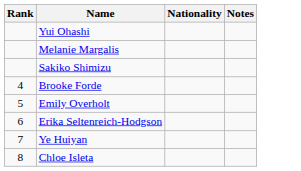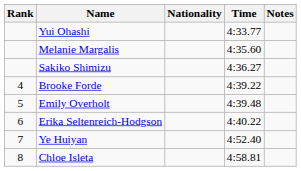 <table class="wikitable sortable" style="text-align:center">
 <tr>
 <th>Rank</th>
 <th>Name</th>
 <th>Nationality</th>
+<th>Time</th>
 <th>Notes</th>
 </tr>
 <tr>
 <td></td>
 <td align=left><a href='#'>Yui Ohashi</a></td>
 <td align=left></td>
+<td>4:33.77</td>
 <td></td>
 </tr>
 <tr>
 <td></td>
 <td align=left><a href='#'>Melanie Margalis</a></td>
 <td align=left></td>
+<td>4:35.60</td>
 <td></td>
 </tr>
 <tr>
 <td></td>
 <td align=left><a href='#'>Sakiko Shimizu</a></td>
 <td align=left></td>
+<td>4:36.27</td>
 <td></td>
 </tr>
 <tr>
 <td>4</td>
 <td align=left><a href='#'>Brooke Forde</a></td>
 <td align=left></td>
+<td>4:39.22</td>
 <td></td>
 </tr>
 <tr>
 <td>5</td>
 <td align=left><a href='#'>Emily Overholt</a></td>
 <td align=left></td>
+<td>4:39.48</td>
 <td></td>
 </tr>
 <tr>
 <td>6</td>
 <td align=left><a href='#'>Erika Seltenreich-Hodgson</a></td>
 <td align=left></td>
+<td>4:40.22</td>
 <td></td>
 </tr>
 <tr>
 <td>7</td>
 <td align=left><a href='#'>Ye Huiyan</a></td>
 <td align=left></td>
+<td>4:52.40</td>
 <td></td>
 </tr>
 <tr>
 <td>8</td>
 <td align=left><a href='#'>Chloe Isleta</a></td>
 <td align=left></td>
+<td>4:58.81</td>
 <td></td>
 </tr>
 </table>
